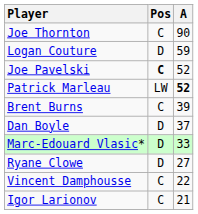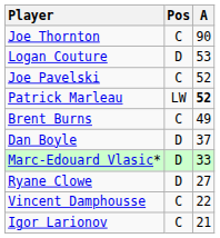 <table class="wikitable" style="text-align:center">
 <tr>
 <th style="text-align:left;">Player</th>
 <th>Pos</th>
 <th>A</th>
 </tr>
 <tr>
 <td style="text-align:left;"><a href='#'>Joe Thornton</a></td>
 <td>C</td>
 <td>90</td>
 </tr>
 <tr>
 <td style="text-align:left;"><a href='#'>Logan Couture</a></td>
 <td>D</td>
-<td>59</td>
+<td>53</td>
 </tr>
 <tr>
 <td style="text-align:left;"><a href='#'>Joe Pavelski</a></td>
-<td><strong>C</strong></td>
+<td>C</td>
 <td>52</td>
 </tr>
 <tr>
 <td style="text-align:left;"><a href='#'>Patrick Marleau</a></td>
 <td>LW</td>
 <td><strong>52</strong></td>
 </tr>
 <tr>
 <td style="text-align:left;"><a href='#'>Brent Burns</a></td>
 <td>C</td>
-<td>39</td>
+<td>49</td>
 </tr>
 <tr>
 <td style="text-align:left;"><a href='#'>Dan Boyle</a></td>
 <td>D</td>
 <td>37</td>
 </tr>
 <tr style="background:#cfc;">
 <td style="text-align:left;"><a href='#'>Marc-Edouard Vlasic</a>*</td>
 <td>D</td>
 <td>33</td>
 </tr>
 <tr>
 <td style="text-align:left;"><a href='#'>Ryane Clowe</a></td>
 <td>D</td>
 <td>27</td>
 </tr>
 <tr>
 <td style="text-align:left;"><a href='#'>Vincent Damphousse</a></td>
 <td>C</td>
 <td>22</td>
 </tr>
 <tr>
 <td style="text-align:left;"><a href='#'>Igor Larionov</a></td>
 <td>C</td>
 <td>21</td>
 </tr>
 </table>
